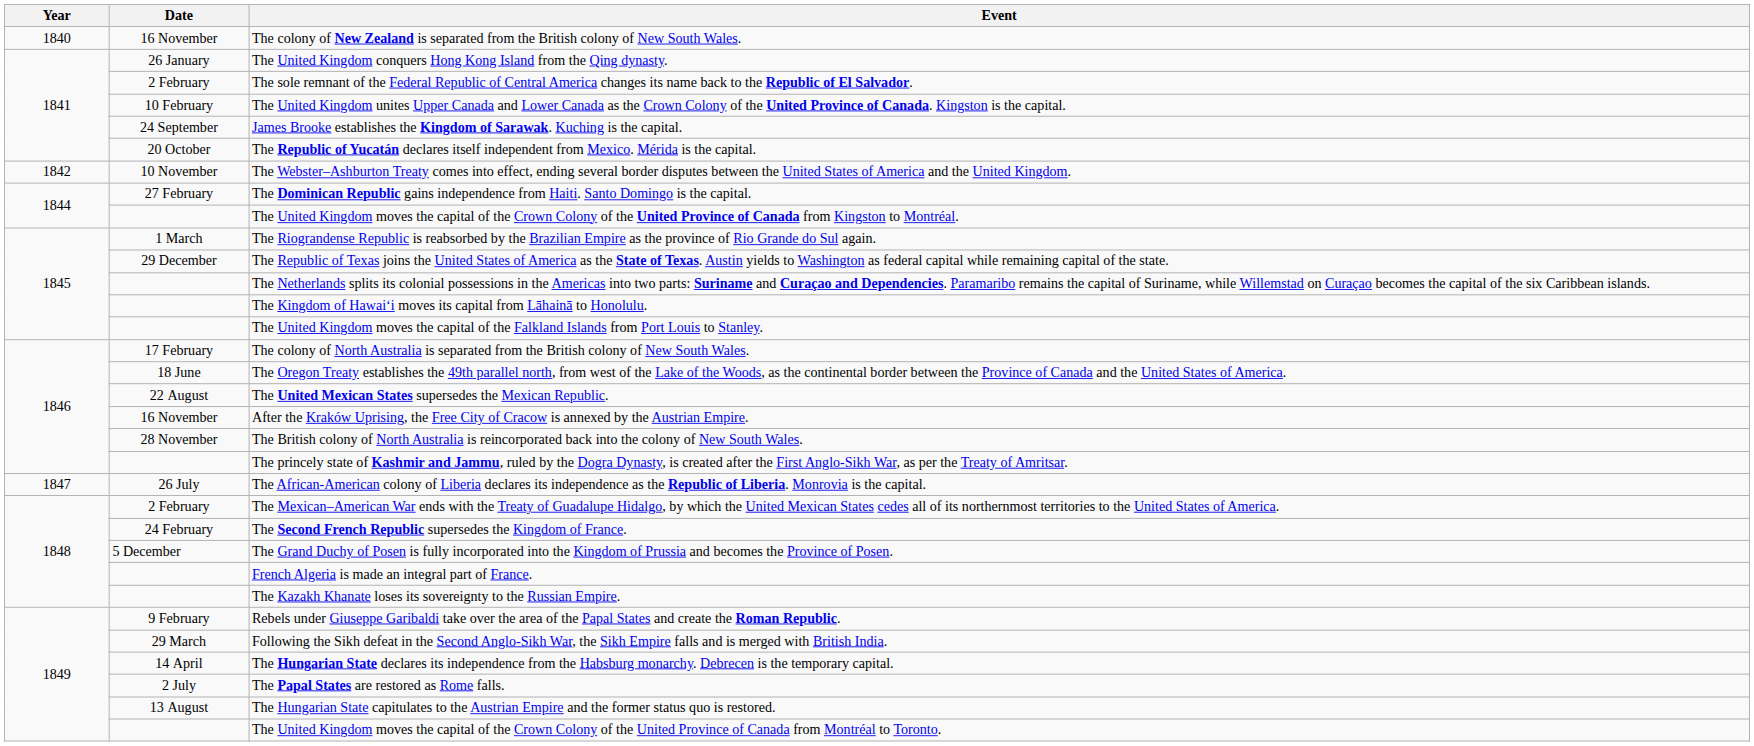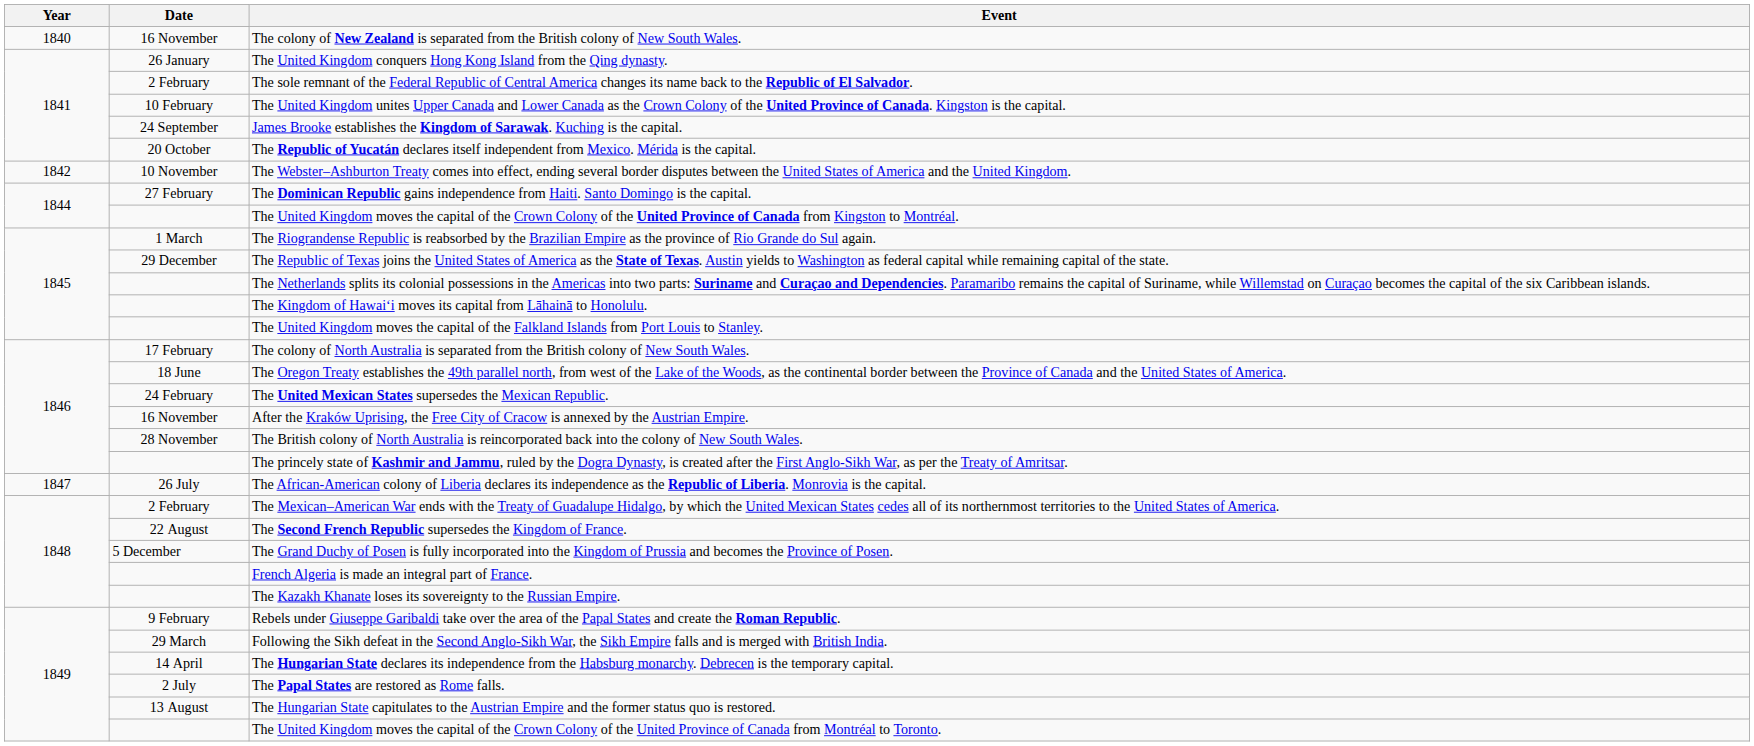 <table class=wikitable style="width:100%;">
 <tr>
 <th style="width:6%">Year</th>
 <th style="width:8%">Date</th>
 <th style="width:86%">Event</th>
 </tr>
 <tr>
 <td align=center>1840</td>
 <td align=center>16 November</td>
 <td>The colony of <strong><a href='#'>New Zealand</a></strong> is separated from the British colony of <a href='#'>New South Wales</a>.</td>
 </tr>
 <tr>
 <td rowspan=5 align=center>1841</td>
 <td align=center>26 January</td>
 <td>The <a href='#'>United Kingdom</a> conquers <a href='#'>Hong Kong Island</a> from the <a href='#'>Qing dynasty</a>.</td>
 </tr>
 <tr>
 <td align=center>2 February</td>
 <td>The sole remnant of the <a href='#'>Federal Republic of Central America</a> changes its name back to the <strong><a href='#'>Republic of El Salvador</a></strong>.</td>
 </tr>
 <tr>
 <td align=center>10 February</td>
 <td>The <a href='#'>United Kingdom</a> unites <a href='#'>Upper Canada</a> and <a href='#'>Lower Canada</a> as the <a href='#'>Crown Colony</a> of the <strong><a href='#'>United Province of Canada</a></strong>. <a href='#'>Kingston</a> is the capital.</td>
 </tr>
 <tr>
 <td align=center>24 September</td>
 <td><a href='#'>James Brooke</a> establishes the <strong><a href='#'>Kingdom of Sarawak</a></strong>. <a href='#'>Kuching</a> is the capital.</td>
 </tr>
 <tr>
 <td align=center>20 October</td>
 <td>The <strong><a href='#'>Republic of Yucatán</a></strong> declares itself independent from <a href='#'>Mexico</a>. <a href='#'>Mérida</a> is the capital.</td>
 </tr>
 <tr>
 <td align=center>1842</td>
 <td align=center>10 November</td>
 <td>The <a href='#'>Webster–Ashburton Treaty</a> comes into effect, ending several border disputes between the <a href='#'>United States of America</a> and the <a href='#'>United Kingdom</a>.</td>
 </tr>
 <tr>
 <td rowspan=2 align=center>1844</td>
 <td align=center>27 February</td>
 <td>The <strong><a href='#'>Dominican Republic</a></strong> gains independence from <a href='#'>Haiti</a>. <a href='#'>Santo Domingo</a> is the capital.</td>
 </tr>
 <tr>
 <td></td>
 <td>The <a href='#'>United Kingdom</a> moves the capital of the <a href='#'>Crown Colony</a> of the <strong><a href='#'>United Province of Canada</a></strong> from <a href='#'>Kingston</a> to <a href='#'>Montréal</a>.</td>
 </tr>
 <tr>
 <td rowspan=5 align=center>1845</td>
 <td align=center>1 March</td>
 <td>The <a href='#'>Riograndense Republic</a> is reabsorbed by the <a href='#'>Brazilian Empire</a> as the province of <a href='#'>Rio Grande do Sul</a> again.</td>
 </tr>
 <tr>
 <td align=center>29 December</td>
 <td>The <a href='#'>Republic of Texas</a> joins the <a href='#'>United States of America</a> as the <strong><a href='#'>State of Texas</a></strong>. <a href='#'>Austin</a> yields to <a href='#'>Washington</a> as federal capital while remaining capital of the state.</td>
 </tr>
 <tr>
 <td></td>
 <td>The <a href='#'>Netherlands</a> splits its colonial possessions in the <a href='#'>Americas</a> into two parts: <strong><a href='#'>Suriname</a></strong> and <strong><a href='#'>Curaçao and Dependencies</a></strong>. <a href='#'>Paramaribo</a> remains the capital of Suriname, while <a href='#'>Willemstad</a> on <a href='#'>Curaçao</a> becomes the capital of the six Caribbean islands.</td>
 </tr>
 <tr>
 <td></td>
 <td>The <a href='#'>Kingdom of Hawaiʻi</a> moves its capital from <a href='#'>Lāhainā</a> to <a href='#'>Honolulu</a>.</td>
 </tr>
 <tr>
 <td></td>
 <td>The <a href='#'>United Kingdom</a> moves the capital of the <a href='#'>Falkland Islands</a> from <a href='#'>Port Louis</a> to <a href='#'>Stanley</a>.</td>
 </tr>
 <tr>
 <td rowspan=6 align=center>1846</td>
 <td align=center>17 February</td>
 <td>The colony of <a href='#'>North Australia</a> is separated from the British colony of <a href='#'>New South Wales</a>.</td>
 </tr>
 <tr>
 <td align=center>18 June</td>
 <td>The <a href='#'>Oregon Treaty</a> establishes the <a href='#'>49th parallel north</a>, from west of the <a href='#'>Lake of the Woods</a>, as the continental border between the <a href='#'>Province of Canada</a> and the <a href='#'>United States of America</a>.</td>
 </tr>
 <tr>
-<td align=center>22 August</td>
+<td align=center>24 February</td>
 <td>The <strong><a href='#'>United Mexican States</a></strong> supersedes the <a href='#'>Mexican Republic</a>.</td>
 </tr>
 <tr>
 <td align=center>16 November</td>
 <td>After the <a href='#'>Kraków Uprising</a>, the <a href='#'>Free City of Cracow</a> is annexed by the <a href='#'>Austrian Empire</a>.</td>
 </tr>
 <tr>
 <td align=center>28 November</td>
 <td>The British colony of <a href='#'>North Australia</a> is reincorporated back into the colony of <a href='#'>New South Wales</a>.</td>
 </tr>
 <tr>
 <td></td>
 <td>The princely state of <strong><a href='#'>Kashmir and Jammu</a></strong>, ruled by the <a href='#'>Dogra Dynasty</a>, is created after the <a href='#'>First Anglo-Sikh War</a>, as per the <a href='#'>Treaty of Amritsar</a>.</td>
 </tr>
 <tr>
 <td align=center>1847</td>
 <td align=center>26 July</td>
 <td>The <a href='#'>African-American</a> colony of <a href='#'>Liberia</a> declares its independence as the <strong><a href='#'>Republic of Liberia</a></strong>. <a href='#'>Monrovia</a> is the capital.</td>
 </tr>
 <tr>
 <td rowspan="5" align="center">1848</td>
 <td align=center>2 February</td>
 <td>The <a href='#'>Mexican–American War</a> ends with the <a href='#'>Treaty of Guadalupe Hidalgo</a>, by which the <a href='#'>United Mexican States</a> <a href='#'>cedes</a> all of its northernmost territories to the <a href='#'>United States of America</a>.</td>
 </tr>
 <tr>
-<td align=center>24 February</td>
+<td align=center>22 August</td>
 <td>The <strong><a href='#'>Second French Republic</a></strong> supersedes the <a href='#'>Kingdom of France</a>.</td>
 </tr>
 <tr>
 <td>5 December</td>
 <td>The <a href='#'>Grand Duchy of Posen</a> is fully incorporated into the <a href='#'>Kingdom of Prussia</a> and becomes the <a href='#'>Province of Posen</a>.</td>
 </tr>
 <tr>
 <td></td>
 <td><a href='#'>French Algeria</a> is made an integral part of <a href='#'>France</a>.</td>
 </tr>
 <tr>
 <td></td>
 <td>The <a href='#'>Kazakh Khanate</a> loses its sovereignty to the <a href='#'>Russian Empire</a>.</td>
 </tr>
 <tr>
 <td rowspan=6 align=center>1849</td>
 <td align=center>9 February</td>
 <td>Rebels under <a href='#'>Giuseppe Garibaldi</a> take over the area of the <a href='#'>Papal States</a> and create the <strong><a href='#'>Roman Republic</a></strong>.</td>
 </tr>
 <tr>
 <td align=center>29 March</td>
 <td>Following the Sikh defeat in the <a href='#'>Second Anglo-Sikh War</a>, the <a href='#'>Sikh Empire</a> falls and is merged with <a href='#'>British India</a>.</td>
 </tr>
 <tr>
 <td align=center>14 April</td>
 <td>The <strong><a href='#'>Hungarian State</a></strong> declares its independence from the <a href='#'>Habsburg monarchy</a>. <a href='#'>Debrecen</a> is the temporary capital.</td>
 </tr>
 <tr>
 <td align=center>2 July</td>
 <td>The <strong><a href='#'>Papal States</a></strong> are restored as <a href='#'>Rome</a> falls.</td>
 </tr>
 <tr>
 <td align=center>13 August</td>
 <td>The <a href='#'>Hungarian State</a> capitulates to the <a href='#'>Austrian Empire</a> and the former status quo is restored.</td>
 </tr>
 <tr>
 <td></td>
 <td>The <a href='#'>United Kingdom</a> moves the capital of the <a href='#'>Crown Colony</a> of the <a href='#'>United Province of Canada</a> from <a href='#'>Montréal</a> to <a href='#'>Toronto</a>.</td>
 </tr>
 </table>
